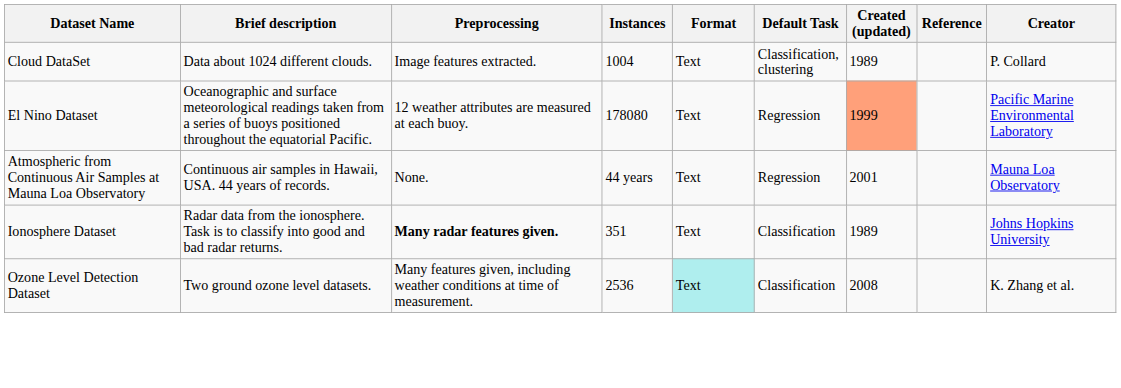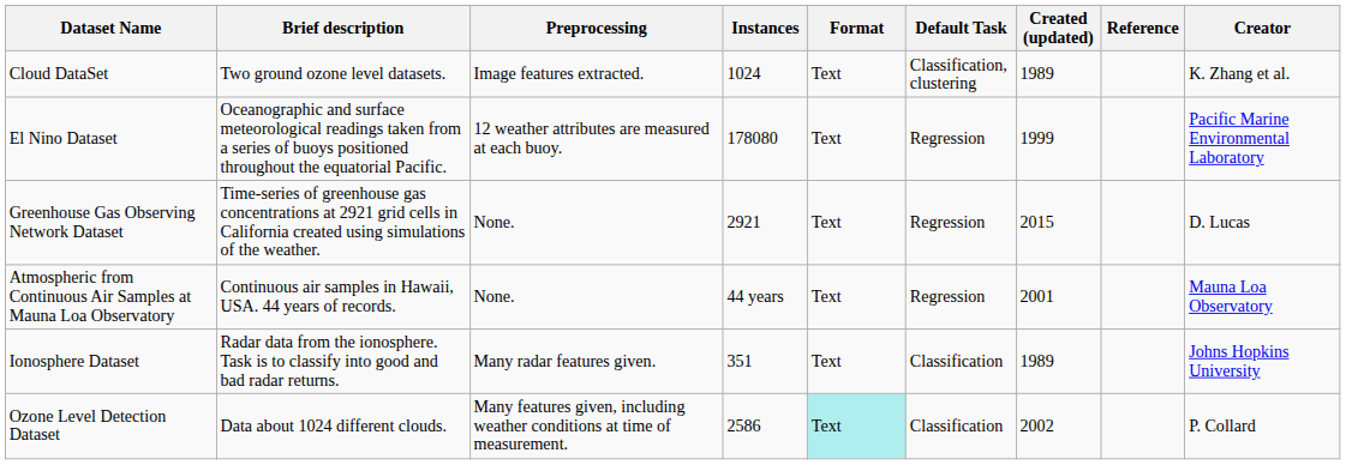 <table class="wikitable sortable" style="width: 100%">
 <tr>
 <th scope="col" style="width: 15%;">Dataset Name</th>
 <th scope="col" style="width: 18%;">Brief description</th>
 <th scope="col" style="width: 18%;">Preprocessing</th>
 <th scope="col" style="width: 6%;">Instances</th>
 <th scope="col" style="width: 7%;">Format</th>
 <th scope="col" style="width: 7%;">Default Task</th>
 <th scope="col" style="width: 6%;">Created (updated)</th>
 <th scope="col" style="width: 6%;">Reference</th>
 <th scope="col" style="width: 11%;">Creator</th>
 </tr>
 <tr>
 <td>Cloud DataSet</td>
-<td>Data about 1024 different clouds.</td>
+<td>Two ground ozone level datasets.</td>
 <td>Image features extracted.</td>
-<td>1004</td>
+<td>1024</td>
 <td>Text</td>
 <td>Classification, clustering</td>
 <td>1989</td>
 <td></td>
-<td>P. Collard</td>
+<td>K. Zhang et al.</td>
 </tr>
 <tr>
 <td>El Nino Dataset</td>
 <td>Oceanographic and surface meteorological readings taken from a series of buoys positioned throughout the equatorial Pacific.</td>
 <td>12 weather attributes are measured at each buoy.</td>
 <td>178080</td>
 <td>Text</td>
 <td>Regression</td>
-<td style="background: lightsalmon;">1999</td>
+<td>1999</td>
 <td></td>
 <td><a href='#'>Pacific Marine Environmental Laboratory</a></td>
+</tr>
+<tr>
+<td>Greenhouse Gas Observing Network Dataset</td>
+<td>Time-series of greenhouse gas concentrations at 2921 grid cells in California created using simulations of the weather.</td>
+<td>None.</td>
+<td>2921</td>
+<td>Text</td>
+<td>Regression</td>
+<td>2015</td>
+<td></td>
+<td>D. Lucas</td>
 </tr>
 <tr>
 <td>Atmospheric  from Continuous Air Samples at Mauna Loa Observatory</td>
 <td>Continuous air samples in Hawaii, USA. 44 years of records.</td>
 <td>None.</td>
 <td>44 years</td>
 <td>Text</td>
 <td>Regression</td>
 <td>2001</td>
 <td></td>
 <td><a href='#'>Mauna Loa Observatory</a></td>
 </tr>
 <tr>
 <td>Ionosphere Dataset</td>
 <td>Radar data from the ionosphere. Task is to classify into good and bad radar returns.</td>
-<td><strong>Many radar features given.</strong></td>
+<td>Many radar features given.</td>
 <td>351</td>
 <td>Text</td>
 <td>Classification</td>
 <td>1989</td>
 <td></td>
 <td><a href='#'>Johns Hopkins University</a></td>
 </tr>
 <tr>
 <td>Ozone Level Detection Dataset</td>
-<td>Two ground ozone level datasets.</td>
+<td>Data about 1024 different clouds.</td>
 <td>Many features given, including weather conditions at time of measurement.</td>
-<td>2536</td>
+<td>2586</td>
 <td style="background: paleturquoise;">Text</td>
 <td>Classification</td>
-<td>2008</td>
+<td>2002</td>
 <td></td>
-<td>K. Zhang et al.</td>
+<td>P. Collard</td>
 </tr>
 </table>
